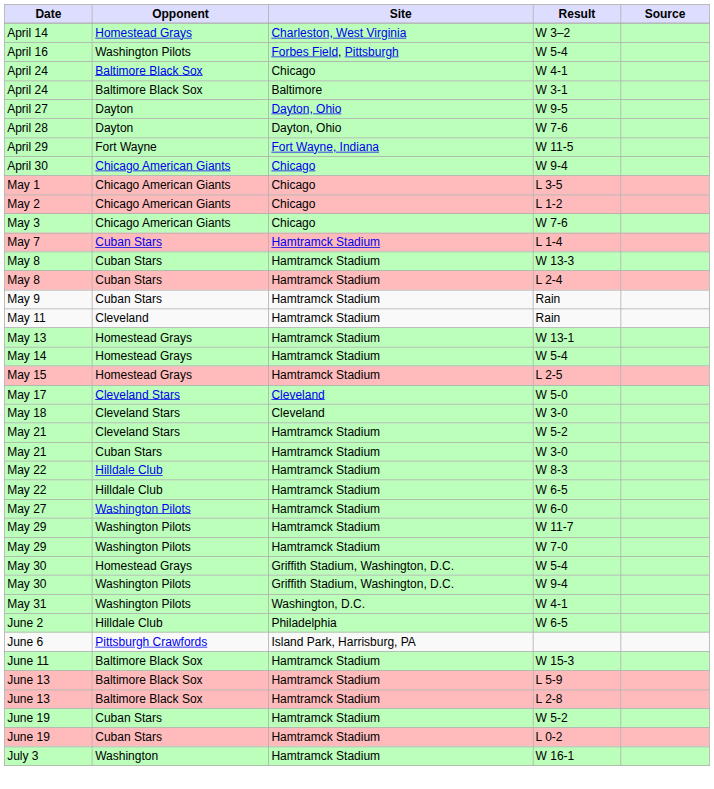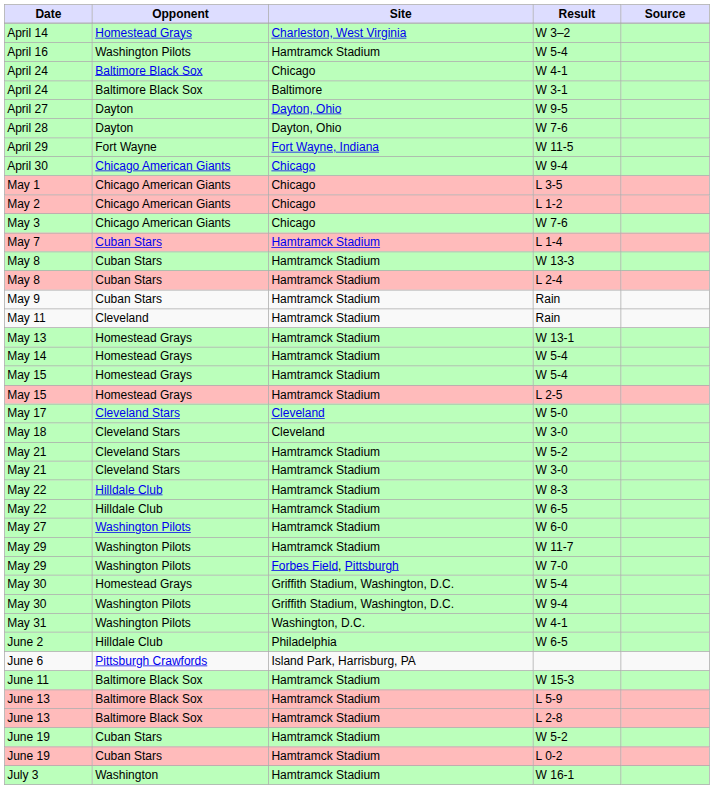 <table class="wikitable sortable">
 <tr>
 <th style="background:#ddf; width:10%;">Date</th>
 <th style="background:#ddf; width:20%;">Opponent</th>
 <th style="background:#ddf; width:30%;">Site</th>
 <th style="background:#ddf; width:10%;">Result</th>
 <th style="background:#ddf; width:10%;">Source</th>
 </tr>
 <tr style="text-align:center;">
 </tr>
 <tr bgcolor="bbffbb">
 <td>April 14</td>
 <td><a href='#'>Homestead Grays</a></td>
 <td><a href='#'>Charleston, West Virginia</a></td>
 <td>W 3–2</td>
 <td></td>
 </tr>
 <tr bgcolor="bbffbb">
 <td>April 16</td>
 <td>Washington Pilots</td>
-<td><a href='#'>Forbes Field</a>, <a href='#'>Pittsburgh</a></td>
+<td>Hamtramck Stadium</td>
 <td>W 5-4</td>
 <td></td>
 </tr>
 <tr bgcolor="bbffbb">
 <td>April 24</td>
 <td><a href='#'>Baltimore Black Sox</a></td>
 <td>Chicago</td>
 <td>W 4-1</td>
 <td></td>
 </tr>
 <tr bgcolor="bbffbb">
 <td>April 24</td>
 <td>Baltimore Black Sox</td>
 <td>Baltimore</td>
 <td>W 3-1</td>
 <td></td>
 </tr>
 <tr bgcolor="bbffbb">
 <td>April 27</td>
 <td>Dayton</td>
 <td><a href='#'>Dayton, Ohio</a></td>
 <td>W 9-5</td>
 <td></td>
 </tr>
 <tr bgcolor="bbffbb">
 <td>April 28</td>
 <td>Dayton</td>
 <td>Dayton, Ohio</td>
 <td>W 7-6</td>
 <td></td>
 </tr>
 <tr bgcolor="bbffbb">
 <td>April 29</td>
 <td>Fort Wayne</td>
 <td><a href='#'>Fort Wayne, Indiana</a></td>
 <td>W 11-5</td>
 <td></td>
 </tr>
 <tr bgcolor="bbffbb">
 <td>April 30</td>
 <td><a href='#'>Chicago American Giants</a></td>
 <td><a href='#'>Chicago</a></td>
 <td>W 9-4</td>
 <td></td>
 </tr>
 <tr bgcolor="ffbbbb">
 <td>May 1</td>
 <td>Chicago American Giants</td>
 <td>Chicago</td>
 <td>L 3-5</td>
 <td></td>
 </tr>
 <tr bgcolor="ffbbbb">
 <td>May 2</td>
 <td>Chicago American Giants</td>
 <td>Chicago</td>
 <td>L 1-2</td>
 <td></td>
 </tr>
 <tr bgcolor="bbffbb">
 <td>May 3</td>
 <td>Chicago American Giants</td>
 <td>Chicago</td>
 <td>W 7-6</td>
 <td></td>
 </tr>
 <tr bgcolor="ffbbbb">
 <td>May 7</td>
 <td><a href='#'>Cuban Stars</a></td>
 <td><a href='#'>Hamtramck Stadium</a></td>
 <td>L 1-4</td>
 <td></td>
 </tr>
 <tr bgcolor="bbffbb">
 <td>May 8</td>
 <td>Cuban Stars</td>
 <td>Hamtramck Stadium</td>
 <td>W 13-3</td>
 <td></td>
 </tr>
 <tr bgcolor="ffbbbb">
 <td>May 8</td>
 <td>Cuban Stars</td>
 <td>Hamtramck Stadium</td>
 <td>L 2-4</td>
 <td></td>
 </tr>
 <tr>
 <td>May 9</td>
 <td>Cuban Stars</td>
 <td>Hamtramck Stadium</td>
 <td>Rain</td>
 <td></td>
 </tr>
 <tr>
 <td>May 11</td>
 <td>Cleveland</td>
 <td>Hamtramck Stadium</td>
 <td>Rain</td>
 <td></td>
 </tr>
 <tr bgcolor="bbffbb">
 <td>May 13</td>
 <td>Homestead Grays</td>
 <td>Hamtramck Stadium</td>
 <td>W 13-1</td>
 <td></td>
 </tr>
 <tr bgcolor="bbffbb">
 <td>May 14</td>
 <td>Homestead Grays</td>
 <td>Hamtramck Stadium</td>
 <td>W 5-4</td>
 <td></td>
 </tr>
+<tr bgcolor="bbffbb">
+<td>May 15</td>
+<td>Homestead Grays</td>
+<td>Hamtramck Stadium</td>
+<td>W 5-4</td>
+<td></td>
+</tr>
 <tr bgcolor="ffbbbb">
 <td>May 15</td>
 <td>Homestead Grays</td>
 <td>Hamtramck Stadium</td>
 <td>L 2-5</td>
 <td></td>
 </tr>
 <tr bgcolor="bbffbb">
 <td>May 17</td>
 <td><a href='#'>Cleveland Stars</a></td>
 <td><a href='#'>Cleveland</a></td>
 <td>W 5-0</td>
 <td></td>
 </tr>
 <tr bgcolor="bbffbb">
 <td>May 18</td>
 <td>Cleveland Stars</td>
 <td>Cleveland</td>
 <td>W 3-0</td>
 <td></td>
 </tr>
 <tr bgcolor="bbffbb">
 <td>May 21</td>
 <td>Cleveland Stars</td>
 <td>Hamtramck Stadium</td>
 <td>W 5-2</td>
 <td></td>
 </tr>
 <tr bgcolor="bbffbb">
 <td>May 21</td>
-<td>Cuban Stars</td>
+<td>Cleveland Stars</td>
 <td>Hamtramck Stadium</td>
 <td>W 3-0</td>
 <td></td>
 </tr>
 <tr bgcolor="bbffbb">
 <td>May 22</td>
 <td><a href='#'>Hilldale Club</a></td>
 <td>Hamtramck Stadium</td>
 <td>W 8-3</td>
 <td></td>
 </tr>
 <tr bgcolor="bbffbb">
 <td>May 22</td>
 <td>Hilldale Club</td>
 <td>Hamtramck Stadium</td>
 <td>W 6-5</td>
 <td></td>
 </tr>
 <tr bgcolor="bbffbb">
 <td>May 27</td>
 <td><a href='#'>Washington Pilots</a></td>
 <td>Hamtramck Stadium</td>
 <td>W 6-0</td>
 <td></td>
 </tr>
 <tr bgcolor="bbffbb">
 <td>May 29</td>
 <td>Washington Pilots</td>
 <td>Hamtramck Stadium</td>
 <td>W 11-7</td>
 <td></td>
 </tr>
 <tr bgcolor="bbffbb">
 <td>May 29</td>
 <td>Washington Pilots</td>
-<td>Hamtramck Stadium</td>
+<td><a href='#'>Forbes Field</a>, <a href='#'>Pittsburgh</a></td>
 <td>W 7-0</td>
 <td></td>
 </tr>
 <tr bgcolor="bbffbb">
 <td>May 30</td>
 <td>Homestead Grays</td>
 <td>Griffith Stadium, Washington, D.C.</td>
 <td>W 5-4</td>
 <td></td>
 </tr>
 <tr bgcolor="bbffbb">
 <td>May 30</td>
 <td>Washington Pilots</td>
 <td>Griffith Stadium, Washington, D.C.</td>
 <td>W 9-4</td>
 <td></td>
 </tr>
 <tr bgcolor="bbffbb">
 <td>May 31</td>
 <td>Washington Pilots</td>
 <td>Washington, D.C.</td>
 <td>W 4-1</td>
 <td></td>
 </tr>
 <tr bgcolor="bbffbb">
 <td>June 2</td>
 <td>Hilldale Club</td>
 <td>Philadelphia</td>
 <td>W 6-5</td>
 <td></td>
 </tr>
 <tr>
 <td>June 6</td>
 <td><a href='#'>Pittsburgh Crawfords</a></td>
 <td>Island Park, Harrisburg, PA</td>
 <td></td>
 <td></td>
 </tr>
 <tr bgcolor="bbffbb">
 <td>June 11</td>
 <td>Baltimore Black Sox</td>
 <td>Hamtramck Stadium</td>
 <td>W 15-3</td>
 <td></td>
 </tr>
 <tr bgcolor="ffbbbb">
 <td>June 13</td>
 <td>Baltimore Black Sox</td>
 <td>Hamtramck Stadium</td>
 <td>L 5-9</td>
 <td></td>
 </tr>
 <tr bgcolor="ffbbbb">
 <td>June 13</td>
 <td>Baltimore Black Sox</td>
 <td>Hamtramck Stadium</td>
 <td>L 2-8</td>
 <td></td>
 </tr>
 <tr bgcolor="bbffbb">
 <td>June 19</td>
 <td>Cuban Stars</td>
 <td>Hamtramck Stadium</td>
 <td>W 5-2</td>
 <td></td>
 </tr>
 <tr bgcolor="ffbbbb">
 <td>June 19</td>
 <td>Cuban Stars</td>
 <td>Hamtramck Stadium</td>
 <td>L 0-2</td>
 <td></td>
 </tr>
 <tr bgcolor="bbffbb">
 <td>July 3</td>
 <td>Washington</td>
 <td>Hamtramck Stadium</td>
 <td>W 16-1</td>
 <td></td>
 </tr>
 </table>
